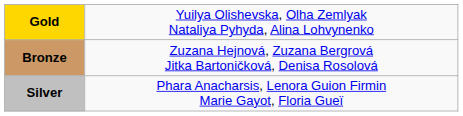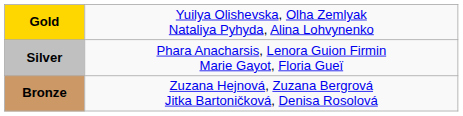 <table class="wikitable" style=" text-align:center; " width="35%">
 <tr>
 <td bgcolor="gold"><strong>Gold</strong></td>
 <td><a href='#'>Yuilya Olishevska</a>, <a href='#'>Olha Zemlyak</a> <br> <a href='#'>Nataliya Pyhyda</a>, <a href='#'>Alina Lohvynenko</a><br><small><em></em></small></td>
 </tr>
 <tr>
+<td bgcolor="silver"><strong>Silver</strong></td>
+<td><a href='#'>Phara Anacharsis</a>, <a href='#'>Lenora Guion Firmin</a> <br> <a href='#'>Marie Gayot</a>, <a href='#'>Floria Gueï</a><br><small><em></em></small></td>
+</tr>
+<tr>
 <td bgcolor="CC9966"><strong>Bronze</strong></td>
 <td><a href='#'>Zuzana Hejnová</a>, <a href='#'>Zuzana Bergrová</a> <br><a href='#'>Jitka Bartoničková</a>, <a href='#'>Denisa Rosolová</a><br><small><em></em></small></td>
 </tr>
-<tr>
-<td bgcolor="silver"><strong>Silver</strong></td>
-<td><a href='#'>Phara Anacharsis</a>, <a href='#'>Lenora Guion Firmin</a> <br> <a href='#'>Marie Gayot</a>, <a href='#'>Floria Gueï</a><br><small><em></em></small></td>
-</tr>
 </table>
